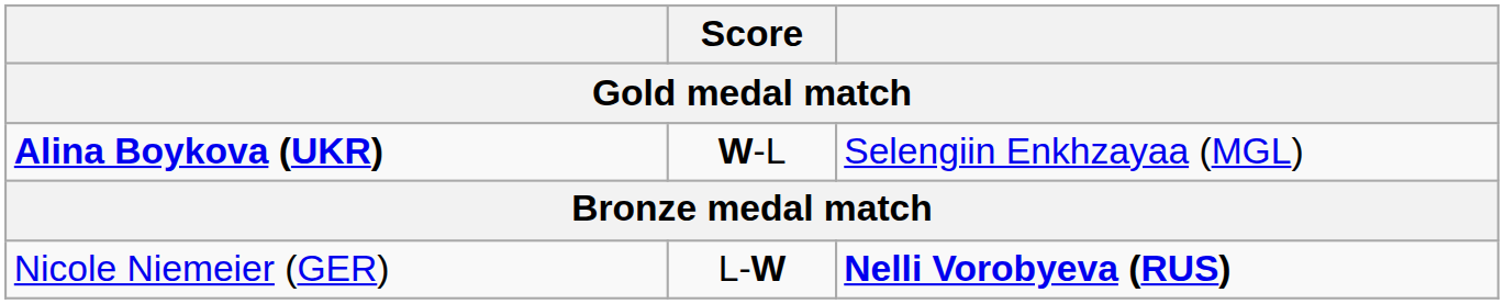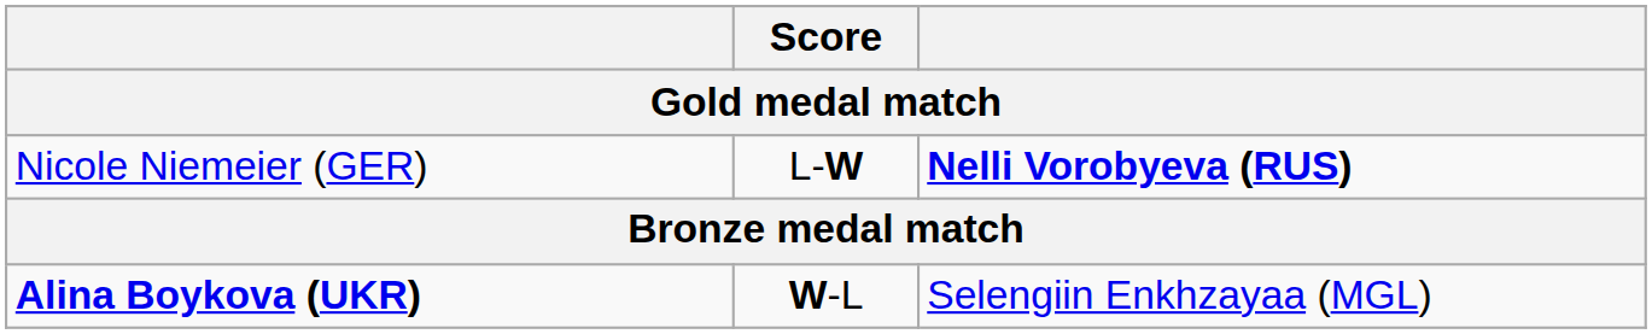 <table class="wikitable" style="text-align: left; ">
 <tr>
 <th align="right" width="280"></th>
 <th width="65">Score</th>
 <th align="left" width="280"></th>
 </tr>
 <tr>
 <th colspan=3>Gold medal match</th>
 </tr>
 <tr>
-<td><strong> <a href='#'>Alina Boykova</a> (<a href='#'>UKR</a>)</strong></td>
-<td align="center"><strong>W</strong>-L</td>
-<td> <a href='#'>Selengiin Enkhzayaa</a> (<a href='#'>MGL</a>)</td>
+<td> <a href='#'>Nicole Niemeier</a> (<a href='#'>GER</a>)</td>
+<td align="center">L-<strong>W</strong></td>
+<td><strong> <a href='#'>Nelli Vorobyeva</a> (<a href='#'>RUS</a>)</strong></td>
 </tr>
 <tr>
 <th colspan=3>Bronze medal match</th>
 </tr>
 <tr>
-<td> <a href='#'>Nicole Niemeier</a> (<a href='#'>GER</a>)</td>
-<td align="center">L-<strong>W</strong></td>
-<td><strong> <a href='#'>Nelli Vorobyeva</a> (<a href='#'>RUS</a>)</strong></td>
+<td><strong> <a href='#'>Alina Boykova</a> (<a href='#'>UKR</a>)</strong></td>
+<td align="center"><strong>W</strong>-L</td>
+<td> <a href='#'>Selengiin Enkhzayaa</a> (<a href='#'>MGL</a>)</td>
 </tr>
 </table>
